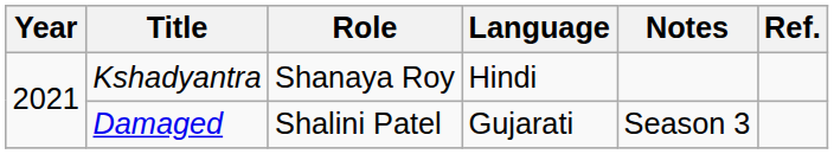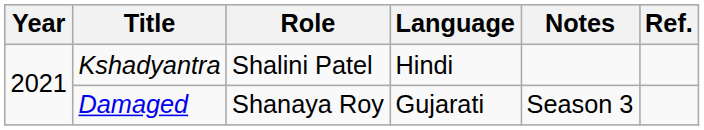 <table class="wikitable sortable">
 <tr>
 <th>Year</th>
 <th>Title</th>
 <th>Role</th>
 <th>Language</th>
 <th class="unsortable">Notes</th>
 <th class="unsortable">Ref.</th>
 </tr>
 <tr>
 <td rowspan="2">2021</td>
 <td><em>Kshadyantra</em></td>
-<td>Shanaya Roy</td>
+<td>Shalini Patel</td>
 <td>Hindi</td>
 <td></td>
 <td></td>
 </tr>
 <tr>
 <td><em><a href='#'>Damaged</a></em></td>
-<td>Shalini Patel</td>
+<td>Shanaya Roy</td>
 <td>Gujarati</td>
 <td>Season 3</td>
 <td></td>
 </tr>
 </table>
